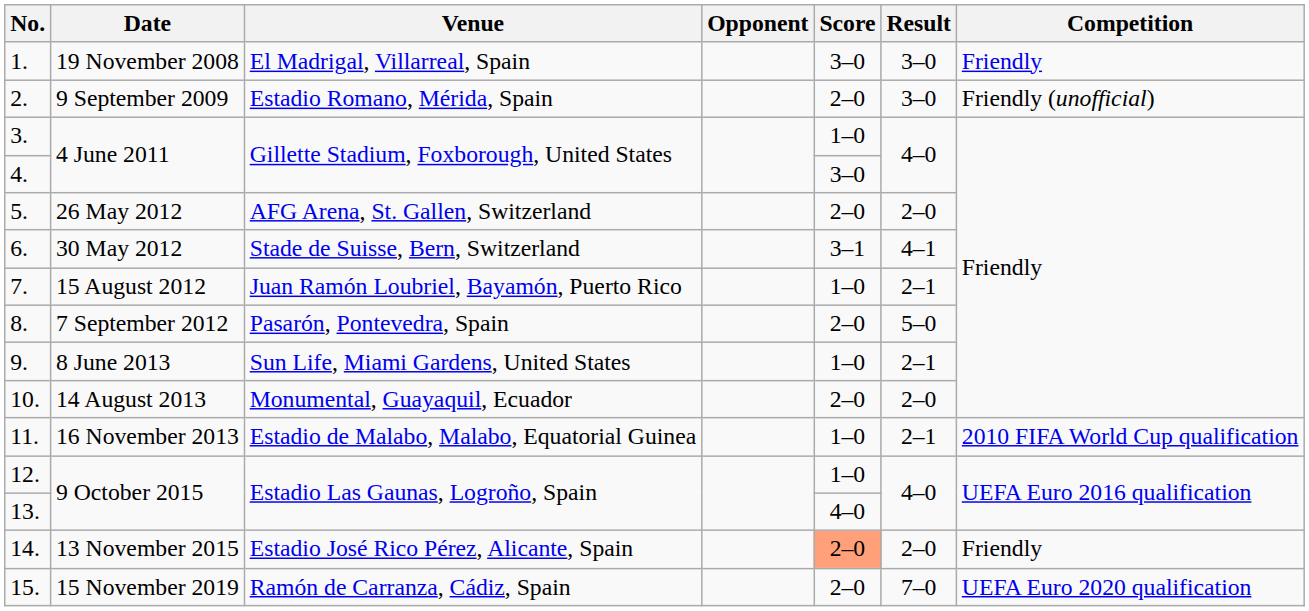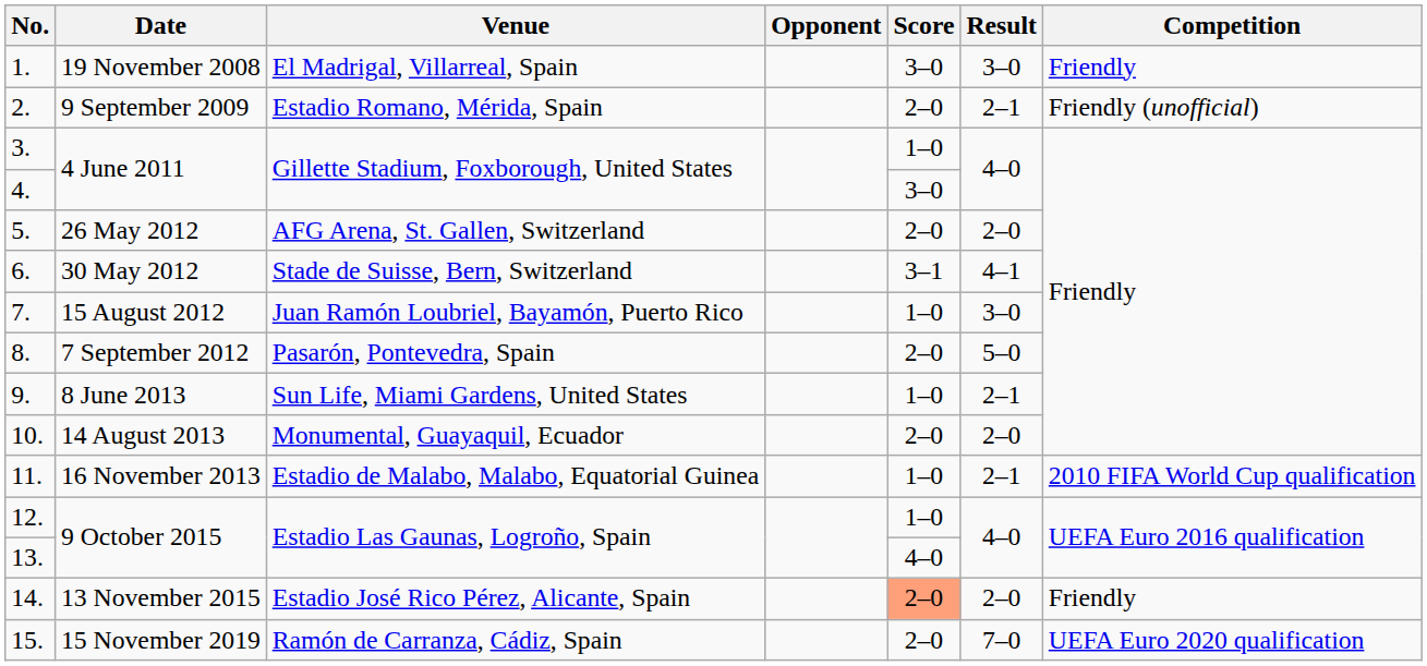 <table class="wikitable">
 <tr>
 <th>No.</th>
 <th>Date</th>
 <th>Venue</th>
 <th>Opponent</th>
 <th>Score</th>
 <th>Result</th>
 <th>Competition</th>
 </tr>
 <tr>
 <td>1.</td>
 <td>19 November 2008</td>
 <td><a href='#'>El Madrigal</a>, <a href='#'>Villarreal</a>, Spain</td>
 <td></td>
 <td align=center>3–0</td>
 <td align=center>3–0</td>
 <td><a href='#'>Friendly</a></td>
 </tr>
 <tr>
 <td>2.</td>
 <td>9 September 2009</td>
 <td><a href='#'>Estadio Romano</a>, <a href='#'>Mérida</a>, Spain</td>
 <td></td>
 <td align=center>2–0</td>
-<td align=center>3–0</td>
+<td align=center>2–1</td>
 <td>Friendly (<em>unofficial</em>)</td>
 </tr>
 <tr>
 <td>3.</td>
 <td rowspan="2">4 June 2011</td>
 <td rowspan="2"><a href='#'>Gillette Stadium</a>, <a href='#'>Foxborough</a>, United States</td>
 <td rowspan="2"></td>
 <td align=center>1–0</td>
 <td rowspan="2" align=center>4–0</td>
 <td rowspan="8">Friendly</td>
 </tr>
 <tr>
 <td>4.</td>
 <td align=center>3–0</td>
 </tr>
 <tr>
 <td>5.</td>
 <td>26 May 2012</td>
 <td><a href='#'>AFG Arena</a>, <a href='#'>St. Gallen</a>, Switzerland</td>
 <td></td>
 <td align=center>2–0</td>
 <td align=center>2–0</td>
 </tr>
 <tr>
 <td>6.</td>
 <td>30 May 2012</td>
 <td><a href='#'>Stade de Suisse</a>, <a href='#'>Bern</a>, Switzerland</td>
 <td></td>
 <td align=center>3–1</td>
 <td align=center>4–1</td>
 </tr>
 <tr>
 <td>7.</td>
 <td>15 August 2012</td>
 <td><a href='#'>Juan Ramón Loubriel</a>, <a href='#'>Bayamón</a>, Puerto Rico</td>
 <td></td>
 <td align=center>1–0</td>
-<td align=center>2–1</td>
+<td align=center>3–0</td>
 </tr>
 <tr>
 <td>8.</td>
 <td>7 September 2012</td>
 <td><a href='#'>Pasarón</a>, <a href='#'>Pontevedra</a>, Spain</td>
 <td></td>
 <td align=center>2–0</td>
 <td align=center>5–0</td>
 </tr>
 <tr>
 <td>9.</td>
 <td>8 June 2013</td>
 <td><a href='#'>Sun Life</a>, <a href='#'>Miami Gardens</a>, United States</td>
 <td></td>
 <td align=center>1–0</td>
 <td align=center>2–1</td>
 </tr>
 <tr>
 <td>10.</td>
 <td>14 August 2013</td>
 <td><a href='#'>Monumental</a>, <a href='#'>Guayaquil</a>, Ecuador</td>
 <td></td>
 <td align=center>2–0</td>
 <td align=center>2–0</td>
 </tr>
 <tr>
 <td>11.</td>
 <td>16 November 2013</td>
 <td><a href='#'>Estadio de Malabo</a>, <a href='#'>Malabo</a>, Equatorial Guinea</td>
 <td></td>
 <td align=center>1–0</td>
 <td align=center>2–1</td>
 <td><a href='#'>2010 FIFA World Cup qualification</a></td>
 </tr>
 <tr>
 <td>12.</td>
 <td rowspan="2">9 October 2015</td>
 <td rowspan="2"><a href='#'>Estadio Las Gaunas</a>, <a href='#'>Logroño</a>, Spain</td>
 <td rowspan="2"></td>
 <td align=center>1–0</td>
 <td rowspan="2" align=center>4–0</td>
 <td rowspan="2"><a href='#'>UEFA Euro 2016 qualification</a></td>
 </tr>
 <tr>
 <td>13.</td>
 <td align=center>4–0</td>
 </tr>
 <tr>
 <td>14.</td>
 <td>13 November 2015</td>
 <td><a href='#'>Estadio José Rico Pérez</a>, <a href='#'>Alicante</a>, Spain</td>
 <td></td>
 <td align=center style="background: lightsalmon;">2–0</td>
 <td align=center>2–0</td>
 <td>Friendly</td>
 </tr>
 <tr>
 <td>15.</td>
 <td>15 November 2019</td>
 <td><a href='#'>Ramón de Carranza</a>, <a href='#'>Cádiz</a>, Spain</td>
 <td></td>
 <td align=center>2–0</td>
 <td align=center>7–0</td>
 <td><a href='#'>UEFA Euro 2020 qualification</a></td>
 </tr>
 </table>
